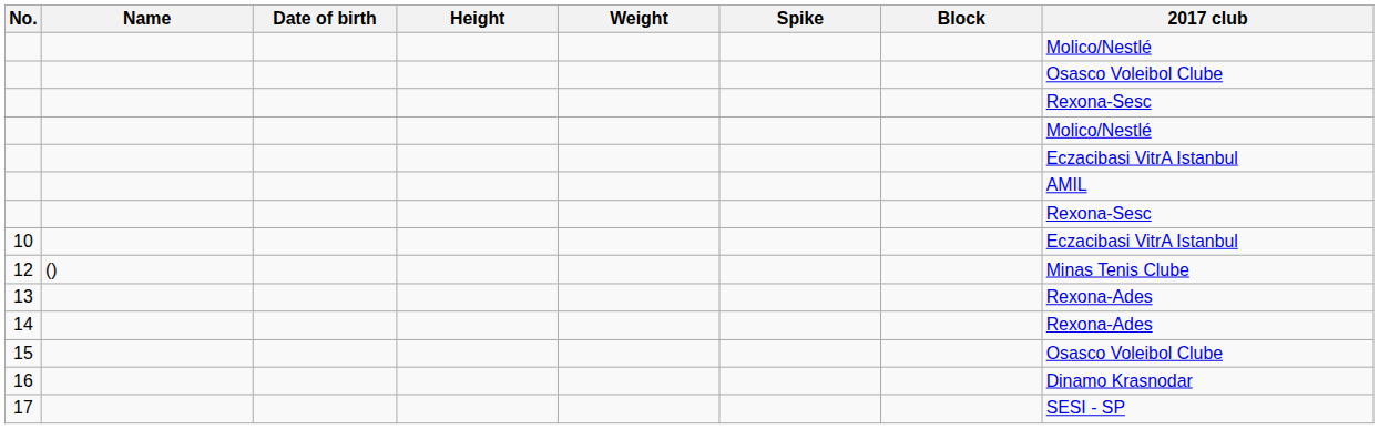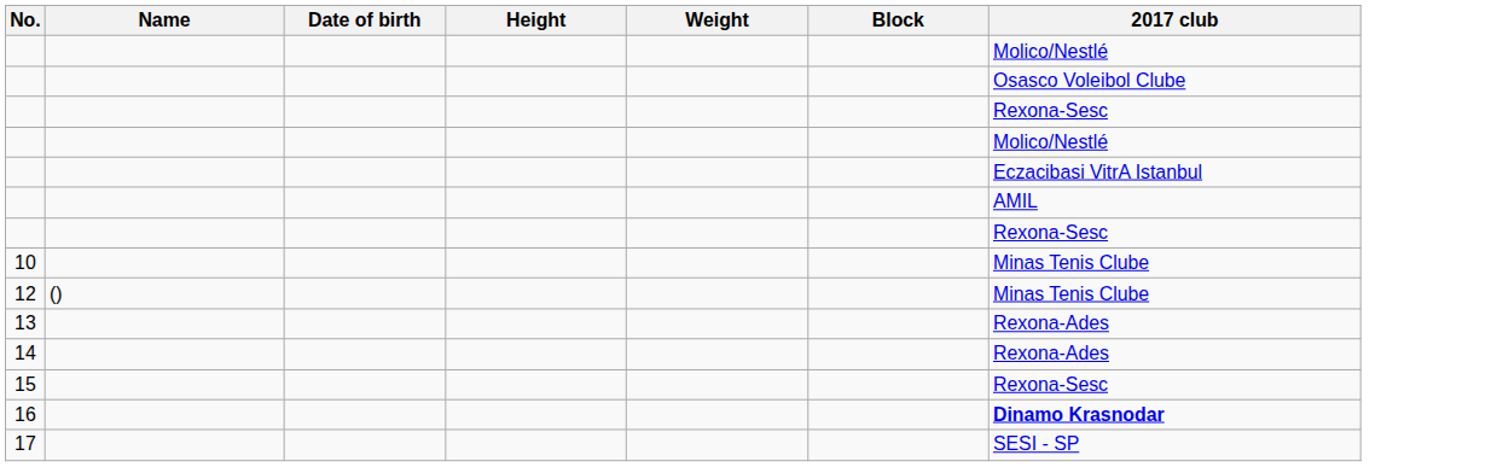 <table class="wikitable sortable" style="font-size:100%; text-align:center;">
 <tr>
 <th>No.</th>
 <th style="width:12em">Name</th>
 <th style="width:8em">Date of birth</th>
 <th style="width:9em">Height</th>
 <th style="width:9em">Weight</th>
-<th style="width:9em">Spike</th>
 <th style="width:9em">Block</th>
 <th style="width:19em">2017 club</th>
 </tr>
 <tr>
 <td></td>
 <td align=left></td>
 <td align=right></td>
-<td></td>
 <td></td>
 <td></td>
 <td></td>
 <td align=left> <a href='#'>Molico/Nestlé</a></td>
 </tr>
 <tr>
 <td></td>
 <td align=left></td>
 <td align=right></td>
 <td></td>
 <td></td>
 <td></td>
-<td></td>
 <td align=left> <a href='#'>Osasco Voleibol Clube</a></td>
 </tr>
 <tr>
 <td></td>
 <td align=left></td>
 <td align=right></td>
-<td></td>
 <td></td>
 <td></td>
 <td></td>
 <td align=left> <a href='#'>Rexona-Sesc</a></td>
 </tr>
 <tr>
 <td></td>
 <td align=left></td>
 <td align=right></td>
 <td></td>
 <td></td>
 <td></td>
-<td></td>
 <td align=left> <a href='#'>Molico/Nestlé</a></td>
 </tr>
 <tr>
 <td></td>
 <td align=left></td>
 <td align=right></td>
-<td></td>
 <td></td>
 <td></td>
 <td></td>
 <td align=left> <a href='#'>Eczacibasi VitrA Istanbul</a></td>
 </tr>
 <tr>
 <td></td>
 <td align=left></td>
 <td align=right></td>
 <td></td>
 <td></td>
 <td></td>
-<td></td>
 <td align=left> <a href='#'>AMIL</a></td>
 </tr>
 <tr>
 <td></td>
 <td align=left></td>
 <td align=right></td>
-<td></td>
 <td></td>
 <td></td>
 <td></td>
 <td align=left> <a href='#'>Rexona-Sesc</a></td>
 </tr>
 <tr>
 <td>10</td>
 <td align=left></td>
 <td align=right></td>
 <td></td>
 <td></td>
 <td></td>
-<td></td>
-<td align=left> <a href='#'>Eczacibasi VitrA Istanbul</a></td>
+<td align=left> <a href='#'>Minas Tenis Clube</a></td>
 </tr>
 <tr>
 <td>12</td>
 <td align=left> ()</td>
 <td align=right></td>
-<td></td>
 <td></td>
 <td></td>
 <td></td>
 <td align=left> <a href='#'>Minas Tenis Clube</a></td>
 </tr>
 <tr>
 <td>13</td>
 <td align=left></td>
 <td align=right></td>
 <td></td>
 <td></td>
 <td></td>
-<td></td>
 <td align=left> <a href='#'>Rexona-Ades</a></td>
 </tr>
 <tr>
 <td>14</td>
 <td align=left></td>
 <td align=right></td>
-<td></td>
 <td></td>
 <td></td>
 <td></td>
 <td align=left> <a href='#'>Rexona-Ades</a></td>
 </tr>
 <tr>
 <td>15</td>
 <td align=left></td>
 <td align=right></td>
 <td></td>
 <td></td>
 <td></td>
-<td></td>
-<td align=left> <a href='#'>Osasco Voleibol Clube</a></td>
+<td align=left> <a href='#'>Rexona-Sesc</a></td>
 </tr>
 <tr>
 <td>16</td>
 <td align=left></td>
 <td align=right></td>
 <td></td>
 <td></td>
 <td></td>
-<td></td>
-<td align=left> <a href='#'>Dinamo Krasnodar</a></td>
+<td align=left><strong> <a href='#'>Dinamo Krasnodar</a></strong></td>
 </tr>
 <tr>
 <td>17</td>
 <td align=left></td>
 <td align=right></td>
 <td></td>
 <td></td>
 <td></td>
-<td></td>
 <td align=left> <a href='#'>SESI - SP</a></td>
 </tr>
 </table>
